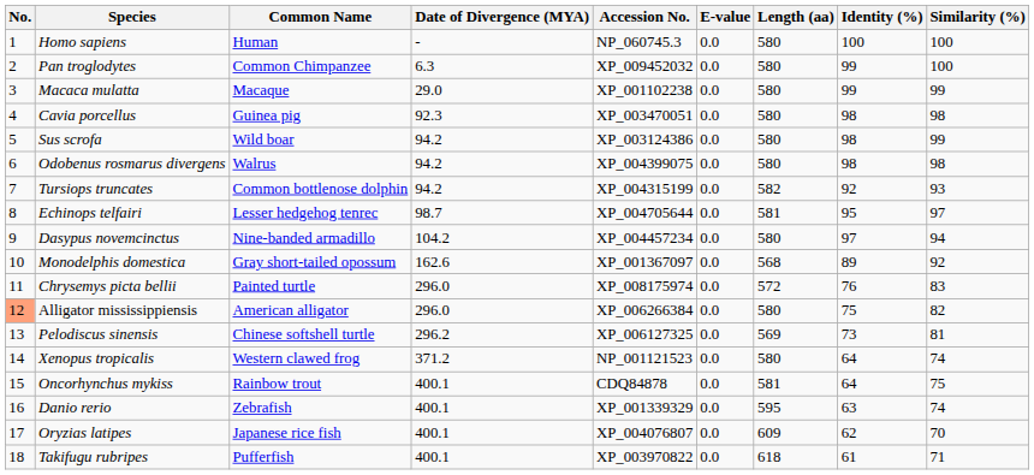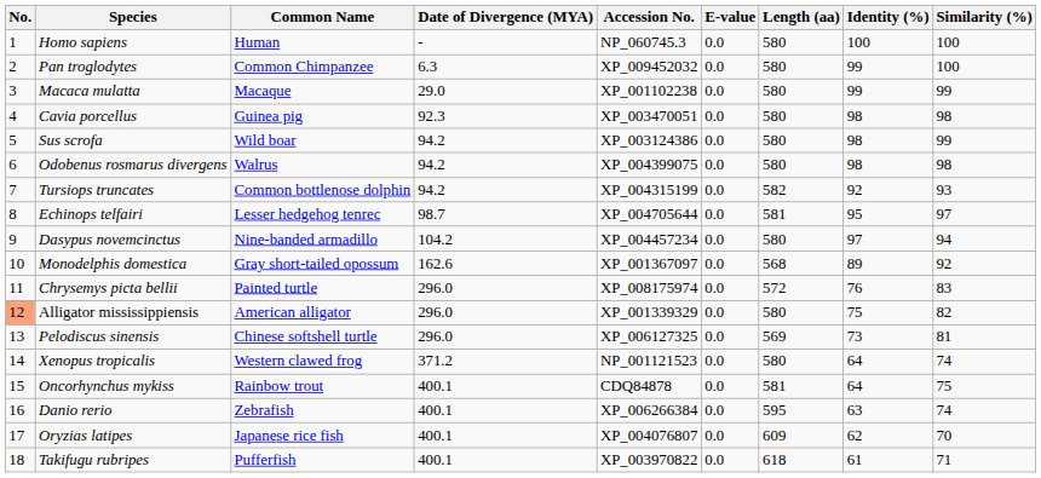 <table class="wikitable">
 <tr>
 <th>No.</th>
 <th>Species</th>
 <th>Common Name</th>
 <th>Date of Divergence (MYA)</th>
 <th>Accession No.</th>
 <th>E-value</th>
 <th>Length (aa)</th>
 <th>Identity (%)</th>
 <th>Similarity (%)</th>
 </tr>
 <tr>
 <td>1</td>
 <td><em>Homo sapiens</em></td>
 <td><a href='#'>Human</a></td>
 <td>-</td>
 <td>NP_060745.3</td>
 <td>0.0</td>
 <td>580</td>
 <td>100</td>
 <td>100</td>
 </tr>
 <tr>
 <td>2</td>
 <td><em>Pan troglodytes</em></td>
 <td><a href='#'>Common Chimpanzee</a></td>
 <td>6.3</td>
 <td>XP_009452032</td>
 <td>0.0</td>
 <td>580</td>
 <td>99</td>
 <td>100</td>
 </tr>
 <tr>
 <td>3</td>
 <td><em>Macaca mulatta</em></td>
 <td><a href='#'>Macaque</a></td>
 <td>29.0</td>
 <td>XP_001102238</td>
 <td>0.0</td>
 <td>580</td>
 <td>99</td>
 <td>99</td>
 </tr>
 <tr>
 <td>4</td>
 <td><em>Cavia porcellus</em></td>
 <td><a href='#'>Guinea pig</a></td>
 <td>92.3</td>
 <td>XP_003470051</td>
 <td>0.0</td>
 <td>580</td>
 <td>98</td>
 <td>98</td>
 </tr>
 <tr>
 <td>5</td>
 <td><em>Sus scrofa</em></td>
 <td><a href='#'>Wild boar</a></td>
 <td>94.2</td>
 <td>XP_003124386</td>
 <td>0.0</td>
 <td>580</td>
 <td>98</td>
 <td>99</td>
 </tr>
 <tr>
 <td>6</td>
 <td><em>Odobenus rosmarus divergens</em></td>
 <td><a href='#'>Walrus</a></td>
 <td>94.2</td>
 <td>XP_004399075</td>
 <td>0.0</td>
 <td>580</td>
 <td>98</td>
 <td>98</td>
 </tr>
 <tr>
 <td>7</td>
 <td><em>Tursiops truncates</em></td>
 <td><a href='#'>Common bottlenose dolphin</a></td>
 <td>94.2</td>
 <td>XP_004315199</td>
 <td>0.0</td>
 <td>582</td>
 <td>92</td>
 <td>93</td>
 </tr>
 <tr>
 <td>8</td>
 <td><em>Echinops telfairi</em></td>
 <td><a href='#'>Lesser hedgehog tenrec</a></td>
 <td>98.7</td>
 <td>XP_004705644</td>
 <td>0.0</td>
 <td>581</td>
 <td>95</td>
 <td>97</td>
 </tr>
 <tr>
 <td>9</td>
 <td><em>Dasypus novemcinctus</em></td>
 <td><a href='#'>Nine-banded armadillo</a></td>
 <td>104.2</td>
 <td>XP_004457234</td>
 <td>0.0</td>
 <td>580</td>
 <td>97</td>
 <td>94</td>
 </tr>
 <tr>
 <td>10</td>
 <td><em>Monodelphis domestica</em></td>
 <td><a href='#'>Gray short-tailed opossum</a></td>
 <td>162.6</td>
 <td>XP_001367097</td>
 <td>0.0</td>
 <td>568</td>
 <td>89</td>
 <td>92</td>
 </tr>
 <tr>
 <td>11</td>
 <td><em>Chrysemys picta bellii</em></td>
 <td><a href='#'>Painted turtle</a></td>
 <td>296.0</td>
 <td>XP_008175974</td>
 <td>0.0</td>
 <td>572</td>
 <td>76</td>
 <td>83</td>
 </tr>
 <tr>
 <td style="background: lightsalmon;">12</td>
 <td>Alligator mississippiensis</td>
 <td><a href='#'>American alligator</a></td>
 <td>296.0</td>
-<td>XP_006266384</td>
+<td>XP_001339329</td>
 <td>0.0</td>
 <td>580</td>
 <td>75</td>
 <td>82</td>
 </tr>
 <tr>
 <td>13</td>
 <td><em>Pelodiscus sinensis</em></td>
 <td><a href='#'>Chinese softshell turtle</a></td>
-<td>296.2</td>
+<td>296.0</td>
 <td>XP_006127325</td>
 <td>0.0</td>
 <td>569</td>
 <td>73</td>
 <td>81</td>
 </tr>
 <tr>
 <td>14</td>
 <td><em>Xenopus tropicalis</em></td>
 <td><a href='#'>Western clawed frog</a></td>
 <td>371.2</td>
 <td>NP_001121523</td>
 <td>0.0</td>
 <td>580</td>
 <td>64</td>
 <td>74</td>
 </tr>
 <tr>
 <td>15</td>
 <td><em>Oncorhynchus mykiss</em></td>
 <td><a href='#'>Rainbow trout</a></td>
 <td>400.1</td>
 <td>CDQ84878</td>
 <td>0.0</td>
 <td>581</td>
 <td>64</td>
 <td>75</td>
 </tr>
 <tr>
 <td>16</td>
 <td><em>Danio rerio</em></td>
 <td><a href='#'>Zebrafish</a></td>
 <td>400.1</td>
-<td>XP_001339329</td>
+<td>XP_006266384</td>
 <td>0.0</td>
 <td>595</td>
 <td>63</td>
 <td>74</td>
 </tr>
 <tr>
 <td>17</td>
 <td><em>Oryzias latipes</em></td>
 <td><a href='#'>Japanese rice fish</a></td>
 <td>400.1</td>
 <td>XP_004076807</td>
 <td>0.0</td>
 <td>609</td>
 <td>62</td>
 <td>70</td>
 </tr>
 <tr>
 <td>18</td>
 <td><em>Takifugu rubripes</em></td>
 <td><a href='#'>Pufferfish</a></td>
 <td>400.1</td>
 <td>XP_003970822</td>
 <td>0.0</td>
 <td>618</td>
 <td>61</td>
 <td>71</td>
 </tr>
 </table>
